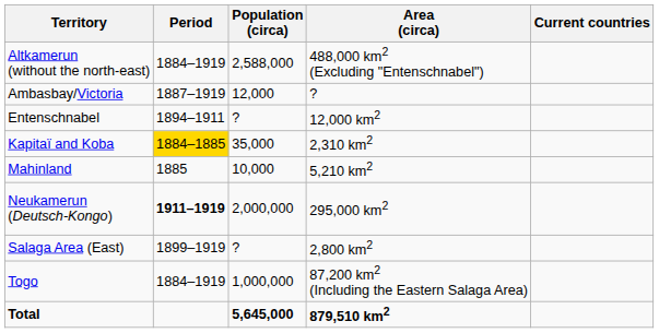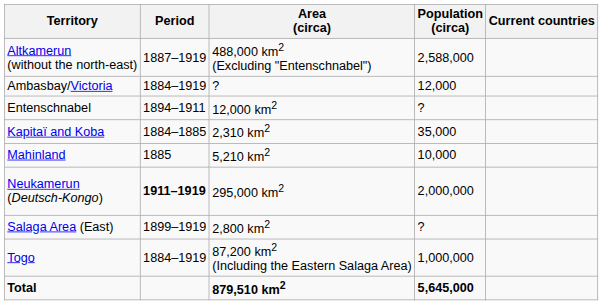 <table class="wikitable">
 <tr>
 <th>Territory</th>
 <th>Period</th>
+<th>Area<br>(circa)</th>
 <th>Population<br>(circa)</th>
-<th>Area<br>(circa)</th>
 <th>Current countries</th>
 </tr>
 <tr>
 <td><a href='#'>Altkamerun</a><br>(without the north-east)</td>
-<td>1884–1919</td>
+<td>1887–1919</td>
+<td>488,000 km<sup>2</sup><br>(Excluding "Entenschnabel")</td>
 <td>2,588,000</td>
-<td>488,000 km<sup>2</sup><br>(Excluding "Entenschnabel")</td>
 <td><br></td>
 </tr>
 <tr>
 <td>Ambasbay/<a href='#'>Victoria</a></td>
-<td>1887–1919</td>
+<td>1884–1919</td>
+<td>?</td>
 <td>12,000</td>
-<td>?</td>
 <td></td>
 </tr>
 <tr>
 <td>Entenschnabel</td>
 <td>1894–1911</td>
+<td>12,000 km<sup>2</sup></td>
 <td>?</td>
-<td>12,000 km<sup>2</sup></td>
 <td><br></td>
 </tr>
 <tr>
 <td><a href='#'>Kapitaï and Koba</a></td>
-<td style="background: gold;">1884–1885</td>
+<td>1884–1885</td>
+<td>2,310 km<sup>2</sup></td>
 <td>35,000</td>
-<td>2,310 km<sup>2</sup></td>
 <td></td>
 </tr>
 <tr>
 <td><a href='#'>Mahinland</a></td>
 <td>1885</td>
+<td>5,210 km<sup>2</sup></td>
 <td>10,000</td>
-<td>5,210 km<sup>2</sup></td>
 <td></td>
 </tr>
 <tr>
 <td><a href='#'>Neukamerun</a><br>(<em>Deutsch-Kongo</em>)</td>
 <td><strong>1911–1919</strong></td>
+<td>295,000 km<sup>2</sup></td>
 <td>2,000,000</td>
-<td>295,000 km<sup>2</sup></td>
 <td><br><br> <br></td>
 </tr>
 <tr>
 <td><a href='#'>Salaga Area</a> (East)</td>
 <td>1899–1919</td>
+<td>2,800 km<sup>2</sup></td>
 <td>?</td>
-<td>2,800 km<sup>2</sup></td>
 <td></td>
 </tr>
 <tr>
 <td><a href='#'>Togo</a></td>
 <td>1884–1919</td>
+<td>87,200 km<sup>2</sup><br>(Including the Eastern Salaga Area)</td>
 <td>1,000,000</td>
-<td>87,200 km<sup>2</sup><br>(Including the Eastern Salaga Area)</td>
 <td><br></td>
 </tr>
 <tr>
 <td><strong>Total</strong></td>
 <td></td>
+<td><strong>879,510 km<sup>2</sup></strong></td>
 <td><strong>5,645,000</strong></td>
-<td><strong>879,510 km<sup>2</sup></strong></td>
 <td></td>
 </tr>
 </table>
